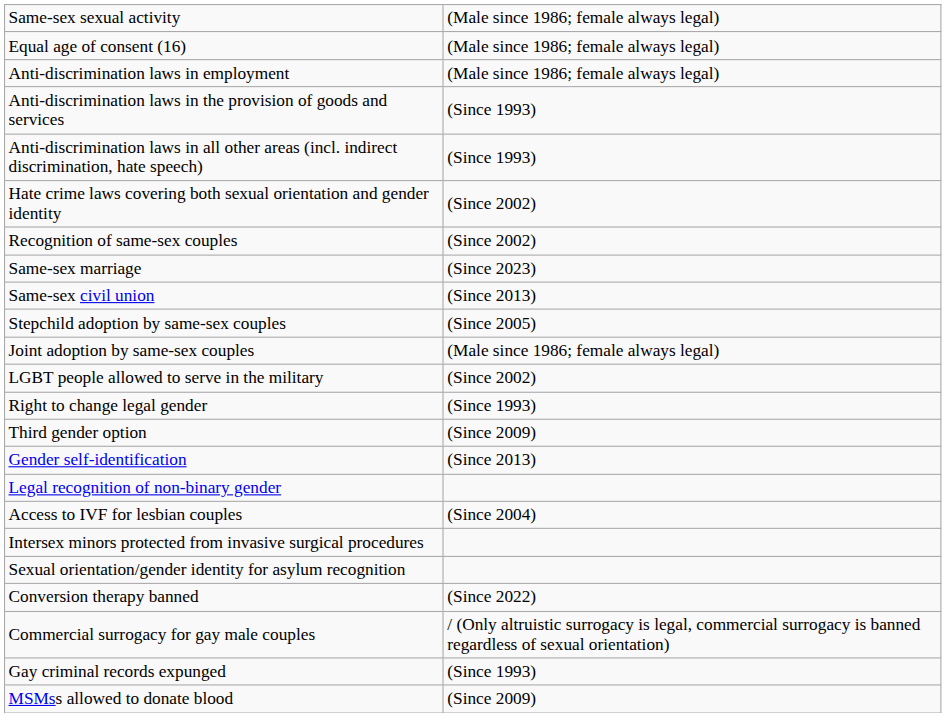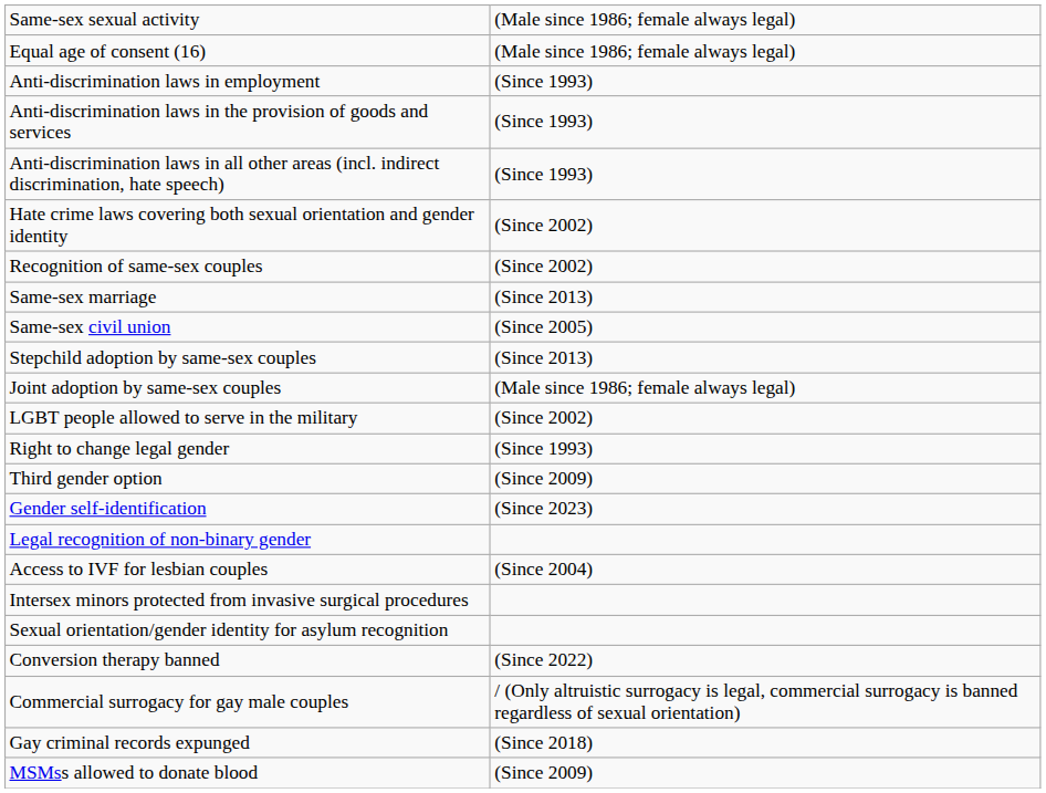 <table class="wikitable">
 <tr>
 <td>Same-sex sexual activity</td>
 <td> (Male since 1986; female always legal)</td>
 </tr>
 <tr>
 <td>Equal age of consent (16)</td>
 <td> (Male since 1986; female always legal)</td>
 </tr>
 <tr>
 <td>Anti-discrimination laws in employment</td>
-<td> (Male since 1986; female always legal)</td>
+<td> (Since 1993)</td>
 </tr>
 <tr>
 <td>Anti-discrimination laws in the provision of goods and services</td>
 <td> (Since 1993)</td>
 </tr>
 <tr>
 <td>Anti-discrimination laws in all other areas (incl. indirect discrimination, hate speech)</td>
 <td> (Since 1993)</td>
 </tr>
 <tr>
 <td>Hate crime laws covering both sexual orientation and gender identity</td>
 <td> (Since 2002)</td>
 </tr>
 <tr>
 <td>Recognition of same-sex couples</td>
 <td> (Since 2002)</td>
 </tr>
 <tr>
 <td>Same-sex marriage</td>
-<td> (Since 2023)</td>
+<td> (Since 2013)</td>
 </tr>
 <tr>
 <td>Same-sex <a href='#'>civil union</a></td>
-<td> (Since 2013)</td>
+<td> (Since 2005)</td>
 </tr>
 <tr>
 <td>Stepchild adoption by same-sex couples</td>
-<td> (Since 2005)</td>
+<td> (Since 2013)</td>
 </tr>
 <tr>
 <td>Joint adoption by same-sex couples</td>
 <td> (Male since 1986; female always legal)</td>
 </tr>
 <tr>
 <td>LGBT people allowed to serve in the military</td>
 <td> (Since 2002)</td>
 </tr>
 <tr>
 <td>Right to change legal gender</td>
 <td> (Since 1993)</td>
 </tr>
 <tr>
 <td>Third gender option</td>
 <td> (Since 2009)</td>
 </tr>
 <tr>
 <td><a href='#'>Gender self-identification</a></td>
-<td> (Since 2013)</td>
+<td> (Since 2023)</td>
 </tr>
 <tr>
 <td><a href='#'>Legal recognition of non-binary gender</a></td>
 <td></td>
 </tr>
 <tr>
 <td>Access to IVF for lesbian couples</td>
 <td> (Since 2004)</td>
 </tr>
 <tr>
 <td>Intersex minors protected from invasive surgical procedures</td>
 <td></td>
 </tr>
 <tr>
 <td>Sexual orientation/gender identity for asylum recognition</td>
 <td></td>
 </tr>
 <tr>
 <td>Conversion therapy banned</td>
 <td> (Since 2022)</td>
 </tr>
 <tr>
 <td>Commercial surrogacy for gay male couples</td>
 <td>/  (Only altruistic surrogacy is legal, commercial surrogacy is banned regardless of sexual orientation)</td>
 </tr>
 <tr>
 <td>Gay criminal records expunged</td>
-<td> (Since 1993)</td>
+<td> (Since 2018)</td>
 </tr>
 <tr>
 <td><a href='#'>MSMs</a>s allowed to donate blood</td>
 <td> (Since 2009)</td>
 </tr>
 </table>
